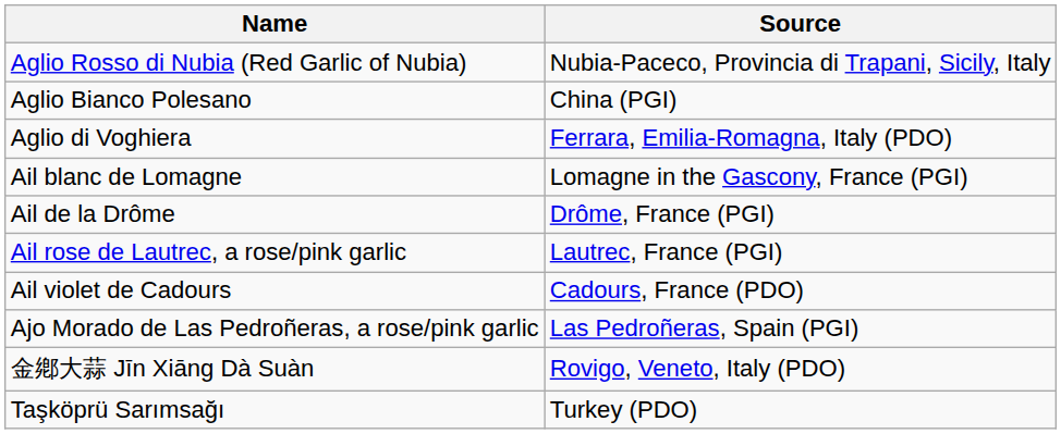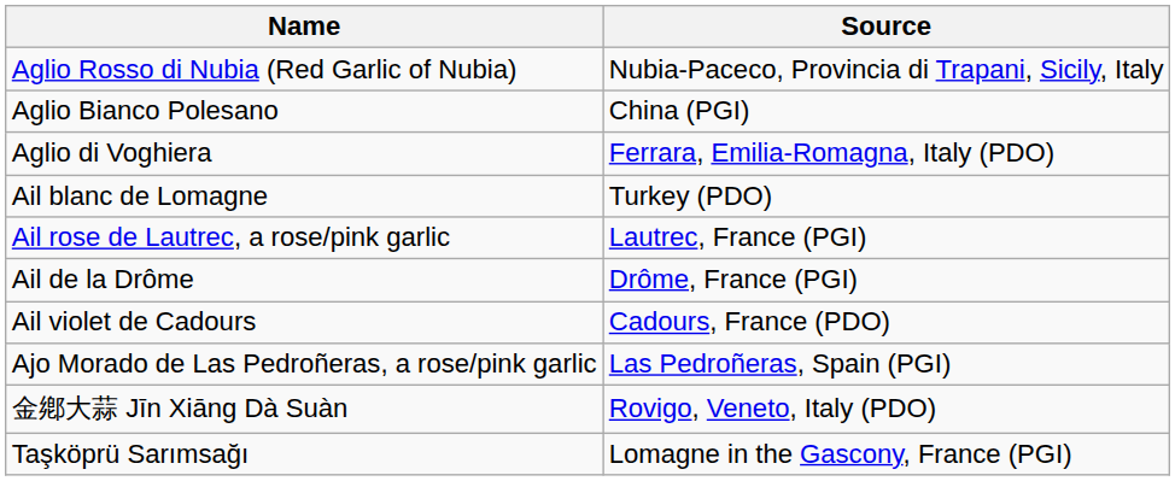 <table class="wikitable">
 <tr>
 <th>Name</th>
 <th>Source</th>
 </tr>
 <tr>
 <td><a href='#'>Aglio Rosso di Nubia</a> (Red Garlic of Nubia)</td>
 <td>Nubia-Paceco, Provincia di <a href='#'>Trapani</a>, <a href='#'>Sicily</a>, Italy</td>
 </tr>
 <tr>
 <td>Aglio Bianco Polesano</td>
 <td>China (PGI)</td>
 </tr>
 <tr>
 <td>Aglio di Voghiera</td>
 <td><a href='#'>Ferrara</a>, <a href='#'>Emilia-Romagna</a>, Italy (PDO)</td>
 </tr>
 <tr>
 <td>Ail blanc de Lomagne</td>
-<td>Lomagne in the <a href='#'>Gascony</a>, France (PGI)</td>
+<td>Turkey (PDO)</td>
+</tr>
+<tr>
+<td><a href='#'>Ail rose de Lautrec</a>, a rose/pink garlic</td>
+<td><a href='#'>Lautrec</a>, France (PGI)</td>
 </tr>
 <tr>
 <td>Ail de la Drôme</td>
 <td><a href='#'>Drôme</a>, France (PGI)</td>
-</tr>
-<tr>
-<td><a href='#'>Ail rose de Lautrec</a>, a rose/pink garlic</td>
-<td><a href='#'>Lautrec</a>, France (PGI)</td>
 </tr>
 <tr>
 <td>Ail violet de Cadours</td>
 <td><a href='#'>Cadours</a>, France (PDO)</td>
 </tr>
 <tr>
 <td>Ajo Morado de Las Pedroñeras, a rose/pink garlic</td>
 <td><a href='#'>Las Pedroñeras</a>, Spain (PGI)</td>
 </tr>
 <tr>
 <td>金鄕大蒜 Jīn Xiāng Dà Suàn</td>
 <td><a href='#'>Rovigo</a>, <a href='#'>Veneto</a>, Italy (PDO)</td>
 </tr>
 <tr>
 <td>Taşköprü Sarımsağı</td>
-<td>Turkey (PDO)</td>
+<td>Lomagne in the <a href='#'>Gascony</a>, France (PGI)</td>
 </tr>
 </table>
